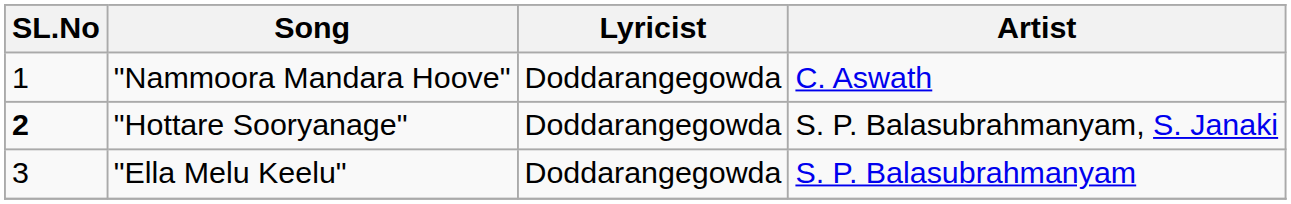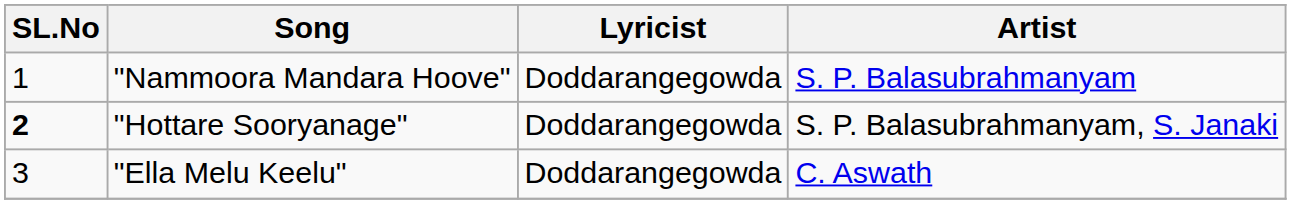 <table class="wikitable">
 <tr>
 <th>SL.No</th>
 <th>Song</th>
 <th>Lyricist</th>
 <th>Artist</th>
 </tr>
 <tr>
 <td>1</td>
 <td>"Nammoora Mandara Hoove"</td>
 <td>Doddarangegowda</td>
-<td><a href='#'>C. Aswath</a></td>
+<td><a href='#'>S. P. Balasubrahmanyam</a></td>
 </tr>
 <tr>
 <td><strong>2</strong></td>
 <td>"Hottare Sooryanage"</td>
 <td>Doddarangegowda</td>
 <td>S. P. Balasubrahmanyam, <a href='#'>S. Janaki</a></td>
 </tr>
 <tr>
 <td>3</td>
 <td>"Ella Melu Keelu"</td>
 <td>Doddarangegowda</td>
-<td><a href='#'>S. P. Balasubrahmanyam</a></td>
+<td><a href='#'>C. Aswath</a></td>
 </tr>
 <tr>
 </tr>
 </table>
